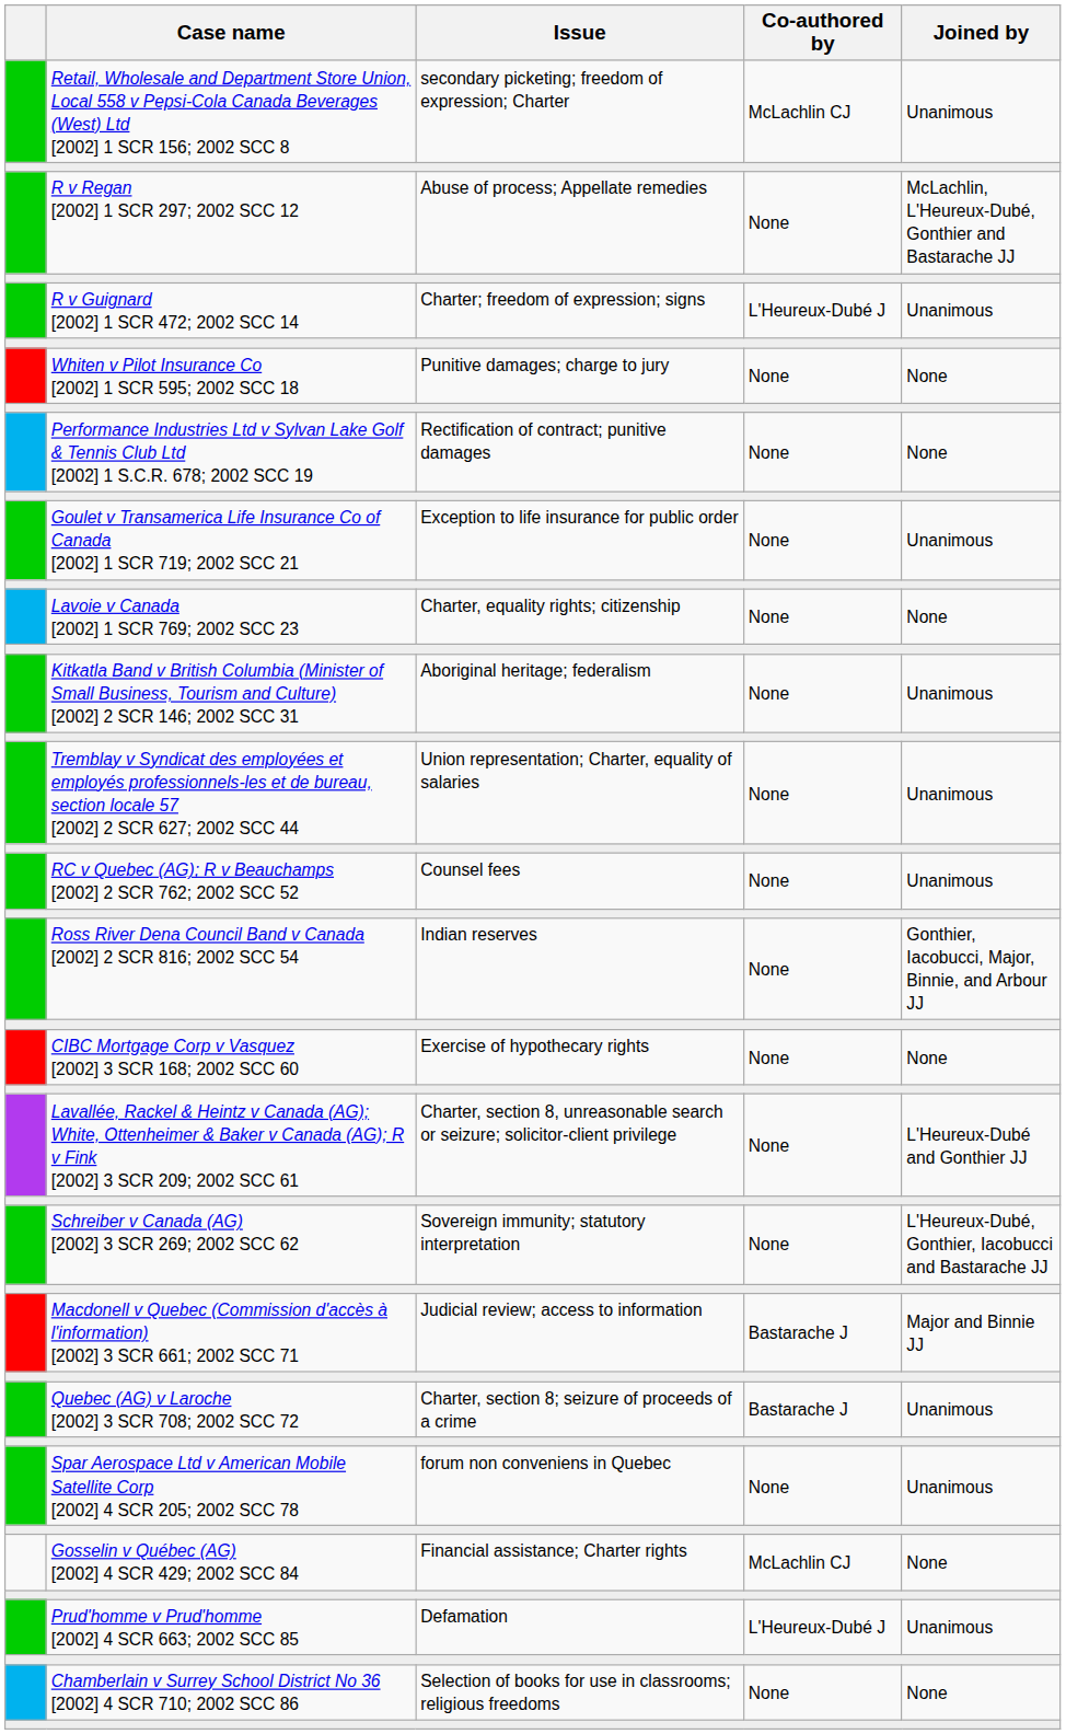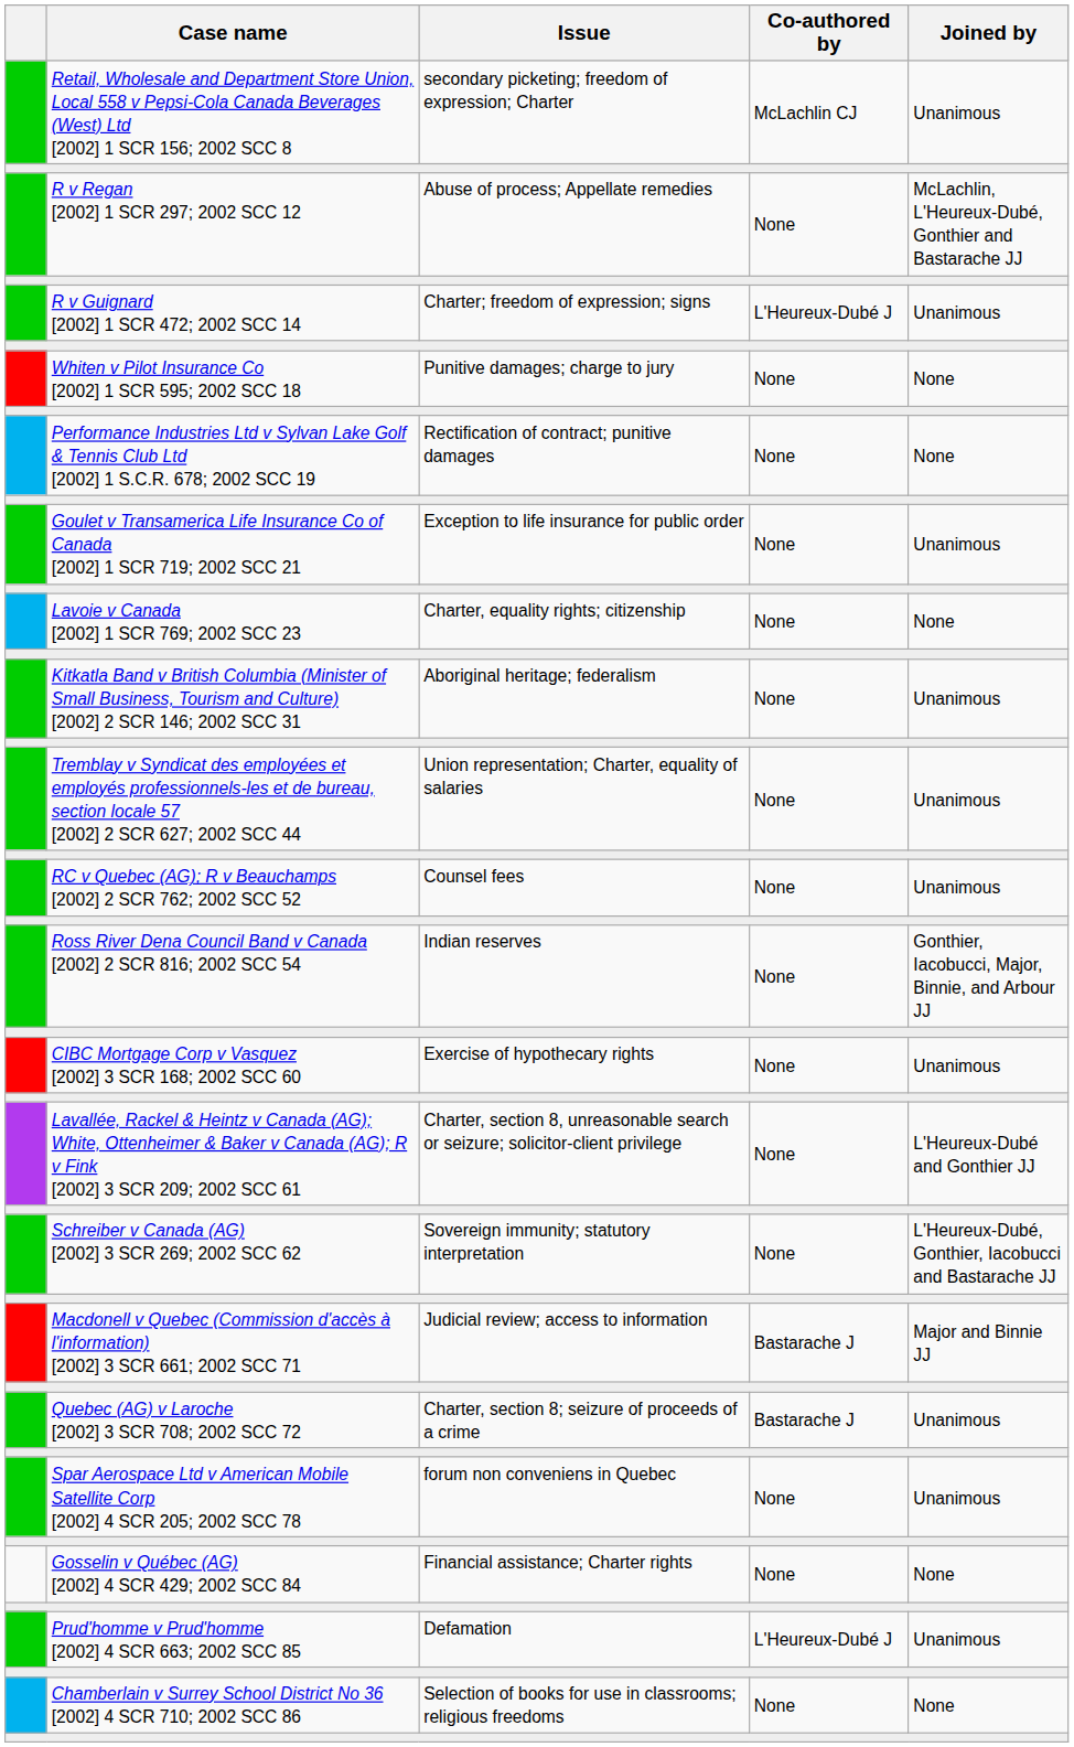 <table class="wikitable" width=825>
 <tr bgcolor="#CCCCCC">
 <th width=25px></th>
 <th width=35%>Case name</th>
 <th>Issue</th>
 <th width=15%>Co-authored by</th>
 <th width=15%>Joined by</th>
 </tr>
 <tr>
 <td bgcolor="00cd00"></td>
 <td align=left valign=top><small><em><a href='#'>Retail, Wholesale and Department Store Union, Local 558 v Pepsi-Cola Canada Beverages (West) Ltd</a></em><br> [2002] 1 SCR 156; 2002 SCC 8 </small></td>
 <td valign=top><small>secondary picketing; freedom of expression; Charter</small></td>
 <td><small> McLachlin CJ</small></td>
 <td><small> Unanimous</small></td>
 </tr>
 <tr>
 <td bgcolor=#EEEEEE colspan=5 valign=top><small></small></td>
 </tr>
 <tr>
 <td bgcolor="00cd00"></td>
 <td align=left valign=top><small><em><a href='#'>R v Regan</a></em><br> [2002] 1 SCR 297; 2002 SCC 12 </small></td>
 <td valign=top><small>Abuse of process; Appellate remedies</small></td>
 <td><small> None</small></td>
 <td><small> McLachlin, L'Heureux-Dubé, Gonthier and Bastarache JJ</small></td>
 </tr>
 <tr>
 <td bgcolor=#EEEEEE colspan=5 valign=top><small></small></td>
 </tr>
 <tr>
 <td bgcolor="00cd00"></td>
 <td align=left valign=top><small><em><a href='#'>R v Guignard</a></em><br> [2002] 1 SCR 472; 2002 SCC 14 </small></td>
 <td valign=top><small>Charter; freedom of expression; signs</small></td>
 <td><small> L'Heureux-Dubé J</small></td>
 <td><small> Unanimous</small></td>
 </tr>
 <tr>
 <td bgcolor=#EEEEEE colspan=5 valign=top><small></small></td>
 </tr>
 <tr>
 <td bgcolor="red"></td>
 <td align=left valign=top><small><em><a href='#'>Whiten v Pilot Insurance Co</a></em><br> [2002] 1 SCR 595; 2002 SCC 18 </small></td>
 <td valign=top><small>Punitive damages; charge to jury</small></td>
 <td><small> None</small></td>
 <td><small> None</small></td>
 </tr>
 <tr>
 <td bgcolor=#EEEEEE colspan=5 valign=top><small></small></td>
 </tr>
 <tr>
 <td bgcolor="00B2EE"></td>
 <td align=left valign=top><small><em><a href='#'>Performance Industries Ltd v Sylvan Lake Golf & Tennis Club Ltd</a></em><br> [2002] 1 S.C.R. 678; 2002 SCC 19 </small></td>
 <td valign=top><small>Rectification of contract; punitive damages</small></td>
 <td><small> None</small></td>
 <td><small> None</small></td>
 </tr>
 <tr>
 <td bgcolor=#EEEEEE colspan=5 valign=top><small></small></td>
 </tr>
 <tr>
 <td bgcolor="00cd00"></td>
 <td align=left valign=top><small><em><a href='#'>Goulet v Transamerica Life Insurance Co of Canada</a></em><br> [2002] 1 SCR 719; 2002 SCC 21 </small></td>
 <td valign=top><small>Exception to life insurance for public order</small></td>
 <td><small> None</small></td>
 <td><small> Unanimous</small></td>
 </tr>
 <tr>
 <td bgcolor=#EEEEEE colspan=5 valign=top><small></small></td>
 </tr>
 <tr>
 <td bgcolor="00B2EE"></td>
 <td align=left valign=top><small><em><a href='#'>Lavoie v Canada</a></em><br> [2002] 1 SCR 769; 2002 SCC 23 </small></td>
 <td valign=top><small>Charter, equality rights; citizenship</small></td>
 <td><small>None</small></td>
 <td><small> None</small></td>
 </tr>
 <tr>
 <td bgcolor=#EEEEEE colspan=5 valign=top><small></small></td>
 </tr>
 <tr>
 <td bgcolor="00cd00"></td>
 <td align=left valign=top><small><em><a href='#'>Kitkatla Band v British Columbia (Minister of Small Business, Tourism and Culture)</a></em><br> [2002] 2 SCR 146; 2002 SCC 31 </small></td>
 <td valign=top><small>Aboriginal heritage; federalism</small></td>
 <td><small> None</small></td>
 <td><small> Unanimous</small></td>
 </tr>
 <tr>
 <td bgcolor=#EEEEEE colspan=5 valign=top><small></small></td>
 </tr>
 <tr>
 <td bgcolor="00cd00"></td>
 <td align=left valign=top><small><em><a href='#'>Tremblay v Syndicat des employées et employés professionnels-les et de bureau, section locale 57</a></em><br> [2002] 2 SCR 627; 2002 SCC 44 </small></td>
 <td valign=top><small>Union representation; Charter, equality of salaries</small></td>
 <td><small> None</small></td>
 <td><small> Unanimous</small></td>
 </tr>
 <tr>
 <td bgcolor=#EEEEEE colspan=5 valign=top><small></small></td>
 </tr>
 <tr>
 <td bgcolor="00cd00"></td>
 <td align=left valign=top><small><em><a href='#'>RC v Quebec (AG); R v Beauchamps</a></em><br> [2002] 2 SCR 762; 2002 SCC 52 </small></td>
 <td valign=top><small>Counsel fees</small></td>
 <td><small> None</small></td>
 <td><small> Unanimous</small></td>
 </tr>
 <tr>
 <td bgcolor=#EEEEEE colspan=5 valign=top><small></small></td>
 </tr>
 <tr>
 <td bgcolor="00cd00"></td>
 <td align=left valign=top><small><em><a href='#'>Ross River Dena Council Band v Canada</a></em><br> [2002] 2 SCR 816; 2002 SCC 54 </small></td>
 <td valign=top><small>Indian reserves</small></td>
 <td><small> None</small></td>
 <td><small> Gonthier, Iacobucci, Major, Binnie, and Arbour JJ</small></td>
 </tr>
 <tr>
 <td bgcolor=#EEEEEE colspan=5 valign=top><small></small></td>
 </tr>
 <tr>
 <td bgcolor="red"></td>
 <td align=left valign=top><small><em><a href='#'>CIBC Mortgage Corp v Vasquez</a></em><br> [2002] 3 SCR 168; 2002 SCC 60 </small></td>
 <td valign=top><small>Exercise of hypothecary rights</small></td>
 <td><small> None</small></td>
-<td><small> None</small></td>
+<td><small> Unanimous</small></td>
 </tr>
 <tr>
 <td bgcolor=#EEEEEE colspan=5 valign=top><small></small></td>
 </tr>
 <tr>
 <td bgcolor="B23AEE"></td>
 <td align=left valign=top><small><em><a href='#'>Lavallée, Rackel & Heintz v Canada (AG); White, Ottenheimer & Baker v Canada (AG); R v Fink</a></em><br> [2002] 3 SCR 209; 2002 SCC 61 </small></td>
 <td valign=top><small>Charter, section 8, unreasonable search or seizure; solicitor-client privilege</small></td>
 <td><small> None</small></td>
 <td><small>L'Heureux-Dubé and Gonthier JJ</small></td>
 </tr>
 <tr>
 <td bgcolor=#EEEEEE colspan=5 valign=top><small></small></td>
 </tr>
 <tr>
 <td bgcolor="00cd00"></td>
 <td align=left valign=top><small><em><a href='#'>Schreiber v Canada (AG)</a></em><br> [2002] 3 SCR 269; 2002 SCC 62 </small></td>
 <td valign=top><small>Sovereign immunity; statutory interpretation</small></td>
 <td><small> None</small></td>
 <td><small> L'Heureux-Dubé, Gonthier, Iacobucci and Bastarache JJ</small></td>
 </tr>
 <tr>
 <td bgcolor=#EEEEEE colspan=5 valign=top><small></small></td>
 </tr>
 <tr>
 <td bgcolor="red"></td>
 <td align=left valign=top><small><em><a href='#'>Macdonell v Quebec (Commission d'accès à l'information)</a></em><br> [2002] 3 SCR 661; 2002 SCC 71 </small></td>
 <td valign=top><small> Judicial review; access to information</small></td>
 <td><small>Bastarache J</small></td>
 <td><small>Major and Binnie JJ</small></td>
 </tr>
 <tr>
 <td bgcolor=#EEEEEE colspan=5 valign=top><small></small></td>
 </tr>
 <tr>
 <td bgcolor="00cd00"></td>
 <td align=left valign=top><small><em><a href='#'>Quebec (AG) v Laroche</a></em><br> [2002] 3 SCR 708; 2002 SCC 72 </small></td>
 <td valign=top><small>Charter, section 8; seizure of proceeds of a crime</small></td>
 <td><small>Bastarache J</small></td>
 <td><small> Unanimous</small></td>
 </tr>
 <tr>
 <td bgcolor=#EEEEEE colspan=5 valign=top><small></small></td>
 </tr>
 <tr>
 <td bgcolor="00cd00"></td>
 <td align=left valign=top><small><em><a href='#'>Spar Aerospace Ltd v American Mobile Satellite Corp</a></em><br> [2002] 4 SCR 205; 2002 SCC 78 </small></td>
 <td valign=top><small>forum non conveniens in Quebec</small></td>
 <td><small> None</small></td>
 <td><small> Unanimous</small></td>
 </tr>
 <tr>
 <td bgcolor=#EEEEEE colspan=5 valign=top><small></small></td>
 </tr>
 <tr>
 <td bgcolor=""></td>
 <td align=left valign=top><small><em><a href='#'>Gosselin v Québec (AG)</a></em><br> [2002] 4 SCR 429; 2002 SCC 84 </small></td>
 <td valign=top><small>Financial assistance; Charter rights</small></td>
-<td><small> McLachlin CJ</small></td>
+<td><small> None</small></td>
 <td><small> None</small></td>
 </tr>
 <tr>
 <td bgcolor=#EEEEEE colspan=5 valign=top><small></small></td>
 </tr>
 <tr>
 <td bgcolor="00cd00"></td>
 <td align=left valign=top><small><em><a href='#'>Prud'homme v Prud'homme</a></em><br> [2002] 4 SCR 663; 2002 SCC 85 </small></td>
 <td valign=top><small>Defamation</small></td>
 <td><small> L'Heureux-Dubé J</small></td>
 <td><small> Unanimous</small></td>
 </tr>
 <tr>
 <td bgcolor=#EEEEEE colspan=5 valign=top><small></small></td>
 </tr>
 <tr>
 <td bgcolor="00B2EE"></td>
 <td align=left valign=top><small><em><a href='#'>Chamberlain v Surrey School District No 36</a></em><br> [2002] 4 SCR 710; 2002 SCC 86 </small></td>
 <td valign=top><small>Selection of books  for use in classrooms; religious freedoms</small></td>
 <td><small> None</small></td>
 <td><small> None</small></td>
 </tr>
 <tr>
 <td bgcolor=#EEEEEE colspan=5 valign=top><small></small></td>
 </tr>
 </table>
